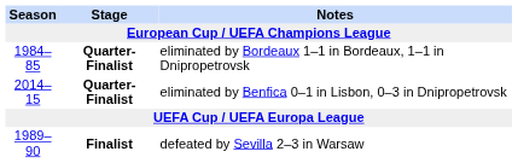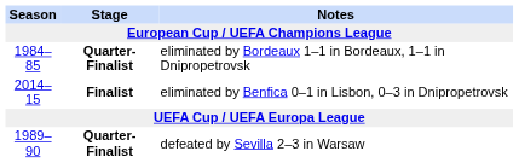 <table class="toccolours" border="0" cellpadding="2" cellspacing="0" align="left" style="margin:0.5em;">
 <tr bgcolor="#CADCFB">
 <th>Season</th>
 <th>Stage</th>
 <th>Notes</th>
 </tr>
 <tr>
 <th colspan="4" bgcolor="#EFEFEF"><a href='#'>European Cup / UEFA Champions League</a></th>
 </tr>
 <tr>
 <td align="center"><a href='#'>1984–85</a></td>
 <td align="center"><strong>Quarter-Finalist</strong></td>
 <td align="left">eliminated by  <a href='#'>Bordeaux</a> 1–1 in Bordeaux, 1–1 in Dnipropetrovsk</td>
 </tr>
 <tr>
 <td align="center"><a href='#'>2014–15</a></td>
-<td align="center"><strong>Quarter-Finalist</strong></td>
+<td align="center"><strong>Finalist</strong></td>
 <td align="left">eliminated by  <a href='#'>Benfica</a> 0–1 in Lisbon, 0–3 in Dnipropetrovsk</td>
 </tr>
 <tr>
 <th colspan="4" bgcolor="#EFEFEF"><a href='#'>UEFA Cup / UEFA Europa League</a></th>
 </tr>
 <tr>
 <td align="center"><a href='#'>1989–90</a></td>
-<td align="center"><strong>Finalist</strong></td>
+<td align="center"><strong>Quarter-Finalist</strong></td>
 <td align="left">defeated by  <a href='#'>Sevilla</a> 2–3 in Warsaw</td>
 </tr>
 <tr>
 </tr>
 </table>
